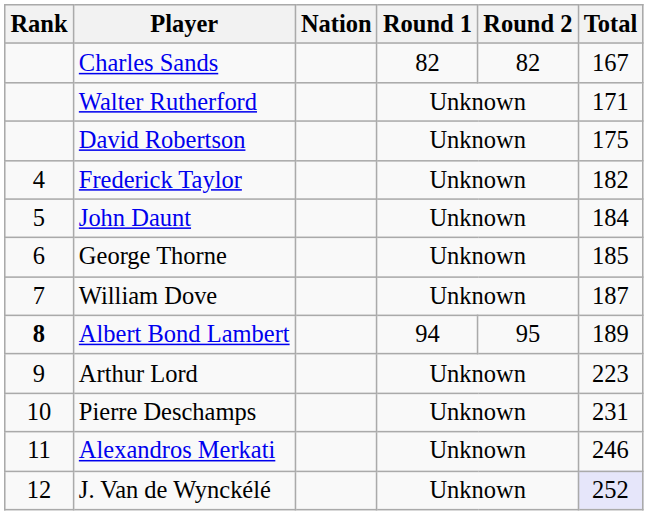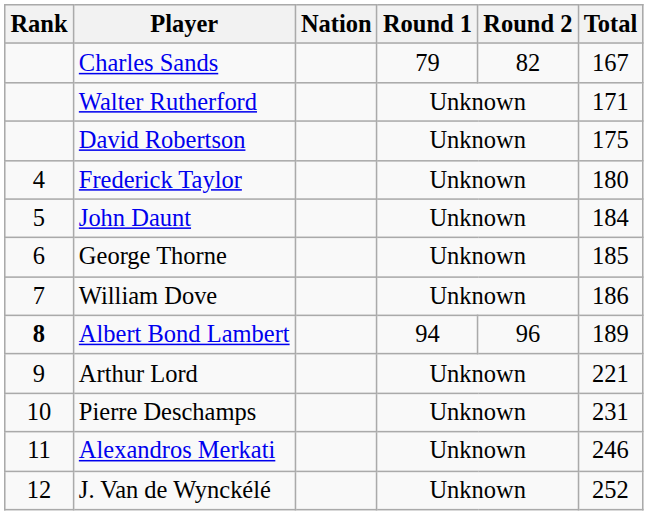 <table class="wikitable" style="text-align:center">
 <tr>
 <th>Rank</th>
 <th>Player</th>
 <th>Nation</th>
 <th>Round 1</th>
 <th>Round 2</th>
 <th>Total</th>
 </tr>
 <tr>
 <td></td>
 <td align=left><a href='#'>Charles Sands</a></td>
 <td align=left></td>
-<td>82</td>
+<td>79</td>
 <td>82</td>
 <td>167</td>
 </tr>
 <tr>
 <td></td>
 <td align=left><a href='#'>Walter Rutherford</a></td>
 <td align=left></td>
 <td colspan=2>Unknown</td>
 <td>171</td>
 </tr>
 <tr>
 <td></td>
 <td align=left><a href='#'>David Robertson</a></td>
 <td align=left></td>
 <td colspan=2>Unknown</td>
 <td>175</td>
 </tr>
 <tr>
 <td>4</td>
 <td align=left><a href='#'>Frederick Taylor</a></td>
 <td align=left></td>
 <td colspan=2>Unknown</td>
-<td>182</td>
+<td>180</td>
 </tr>
 <tr>
 <td>5</td>
 <td align=left><a href='#'>John Daunt</a></td>
 <td align=left></td>
 <td colspan=2>Unknown</td>
 <td>184</td>
 </tr>
 <tr>
 <td>6</td>
 <td align=left>George Thorne</td>
 <td align=left></td>
 <td colspan=2>Unknown</td>
 <td>185</td>
 </tr>
 <tr>
 <td>7</td>
 <td align=left>William Dove</td>
 <td align=left></td>
 <td colspan=2>Unknown</td>
-<td>187</td>
+<td>186</td>
 </tr>
 <tr>
 <td><strong>8</strong></td>
 <td align=left><a href='#'>Albert Bond Lambert</a></td>
 <td align=left></td>
 <td>94</td>
-<td>95</td>
+<td>96</td>
 <td>189</td>
 </tr>
 <tr>
 <td>9</td>
 <td align=left>Arthur Lord</td>
 <td align=left></td>
 <td colspan=2>Unknown</td>
-<td>223</td>
+<td>221</td>
 </tr>
 <tr>
 <td>10</td>
 <td align=left>Pierre Deschamps</td>
 <td align=left></td>
 <td colspan=2>Unknown</td>
 <td>231</td>
 </tr>
 <tr>
 <td>11</td>
 <td align=left><a href='#'>Alexandros Merkati</a></td>
 <td align=left></td>
 <td colspan=2>Unknown</td>
 <td>246</td>
 </tr>
 <tr>
 <td>12</td>
 <td align=left>J. Van de Wynckélé</td>
 <td align=left></td>
 <td colspan=2>Unknown</td>
-<td style="background: lavender;">252</td>
+<td>252</td>
 </tr>
 </table>
